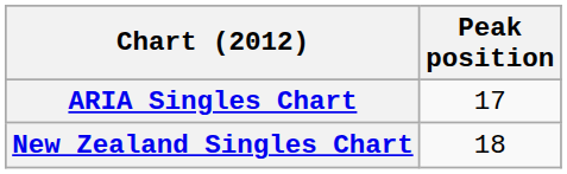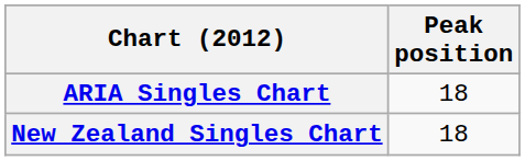 <table class="wikitable sortable plainrowheaders">
 <tr>
 <th scope="col">Chart (2012)</th>
 <th scope="col">Peak<br>position</th>
 </tr>
 <tr>
 <th scope="row"><a href='#'>ARIA Singles Chart</a></th>
-<td style="text-align:center;">17</td>
+<td style="text-align:center;">18</td>
 </tr>
 <tr>
 <th scope="row"><a href='#'>New Zealand Singles Chart</a></th>
 <td style="text-align:center;">18</td>
 </tr>
 </table>
